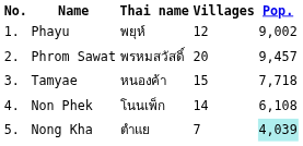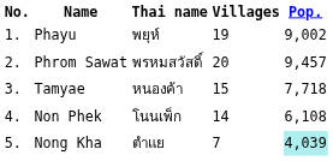 <table>
 <tr>
 <th>No.</th>
 <th>Name</th>
 <th>Thai name</th>
 <th>Villages</th>
 <th><a href='#'>Pop.</a></th>
 </tr>
 <tr>
 <td>1.</td>
 <td>Phayu</td>
 <td>พยุห์</td>
-<td>12</td>
+<td>19</td>
 <td>9,002</td>
 <td></td>
 </tr>
 <tr>
 <td>2.</td>
 <td>Phrom Sawat</td>
 <td>พรหมสวัสดิ์</td>
 <td>20</td>
 <td>9,457</td>
 <td></td>
 </tr>
 <tr>
 <td>3.</td>
 <td>Tamyae</td>
 <td>หนองค้า</td>
 <td>15</td>
 <td>7,718</td>
 <td></td>
 </tr>
 <tr>
 <td>4.</td>
 <td>Non Phek</td>
 <td>โนนเพ็ก</td>
 <td>14</td>
 <td>6,108</td>
 <td></td>
 </tr>
 <tr>
 <td>5.</td>
 <td>Nong Kha</td>
 <td>ตำแย</td>
 <td>7</td>
 <td style="background: paleturquoise;">4,039</td>
 <td></td>
 </tr>
 </table>
